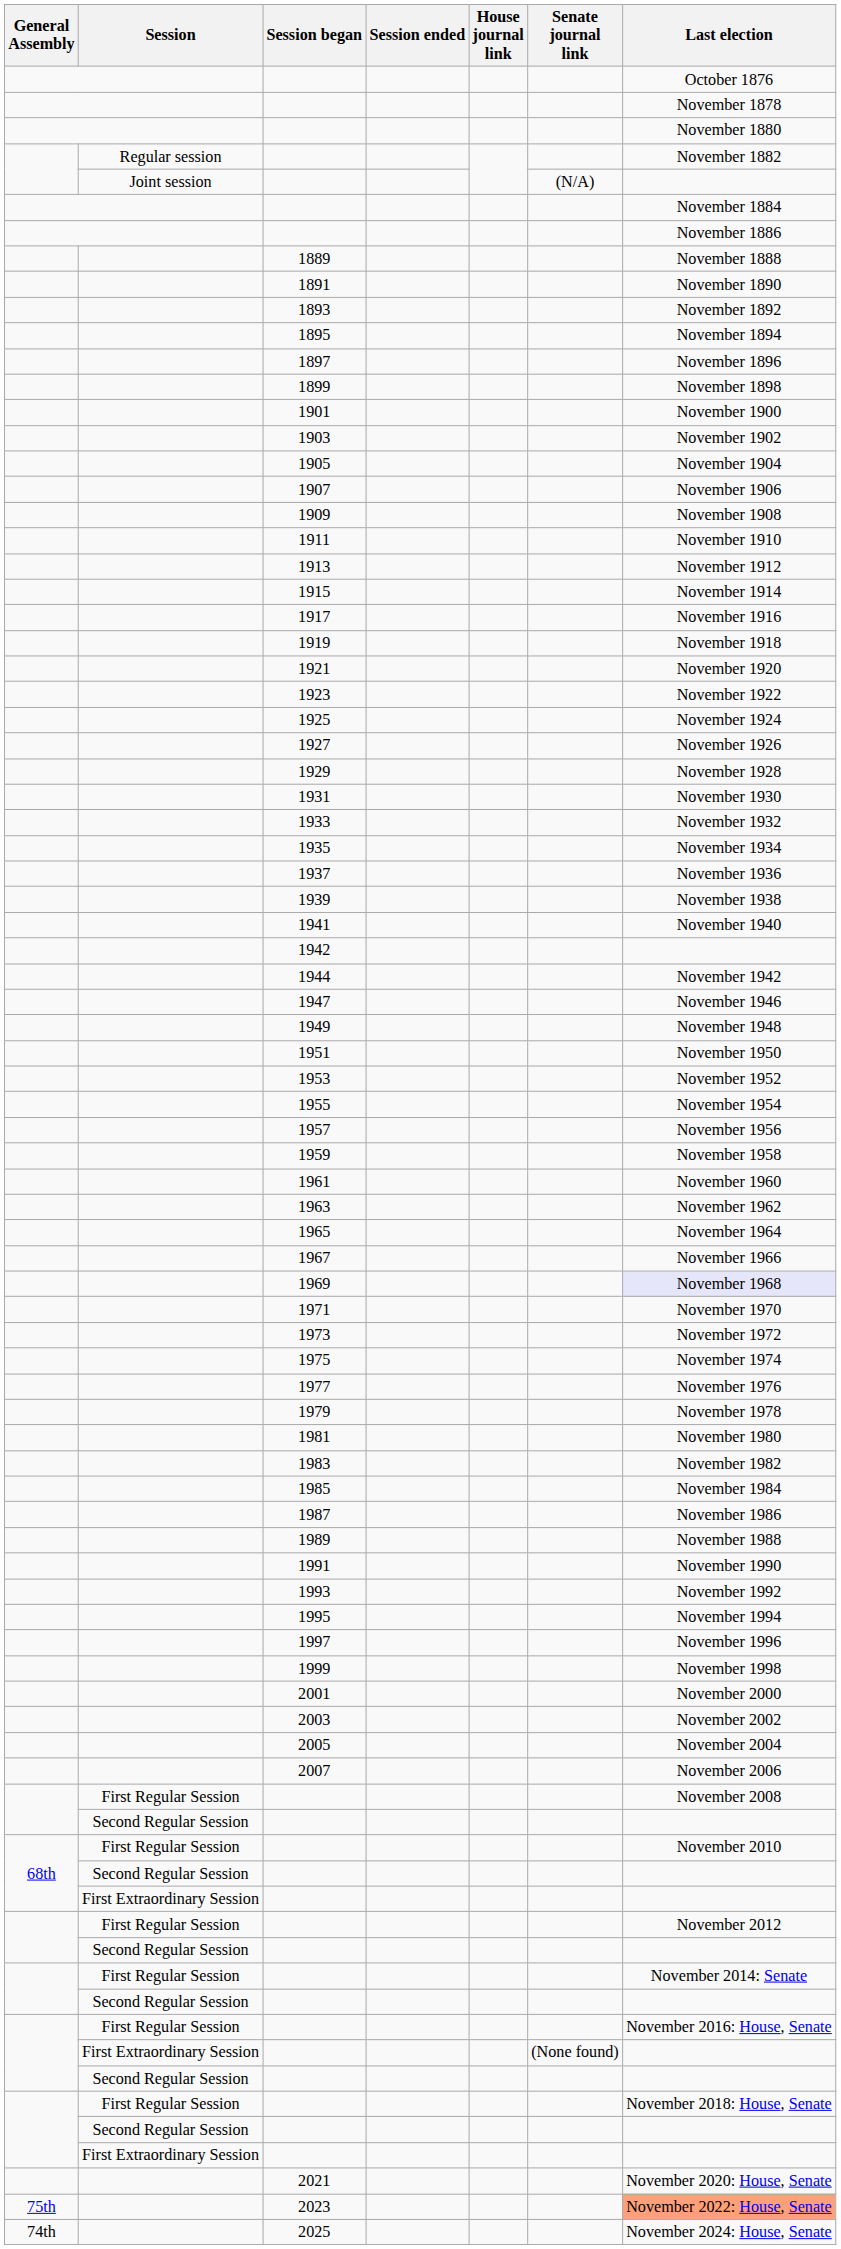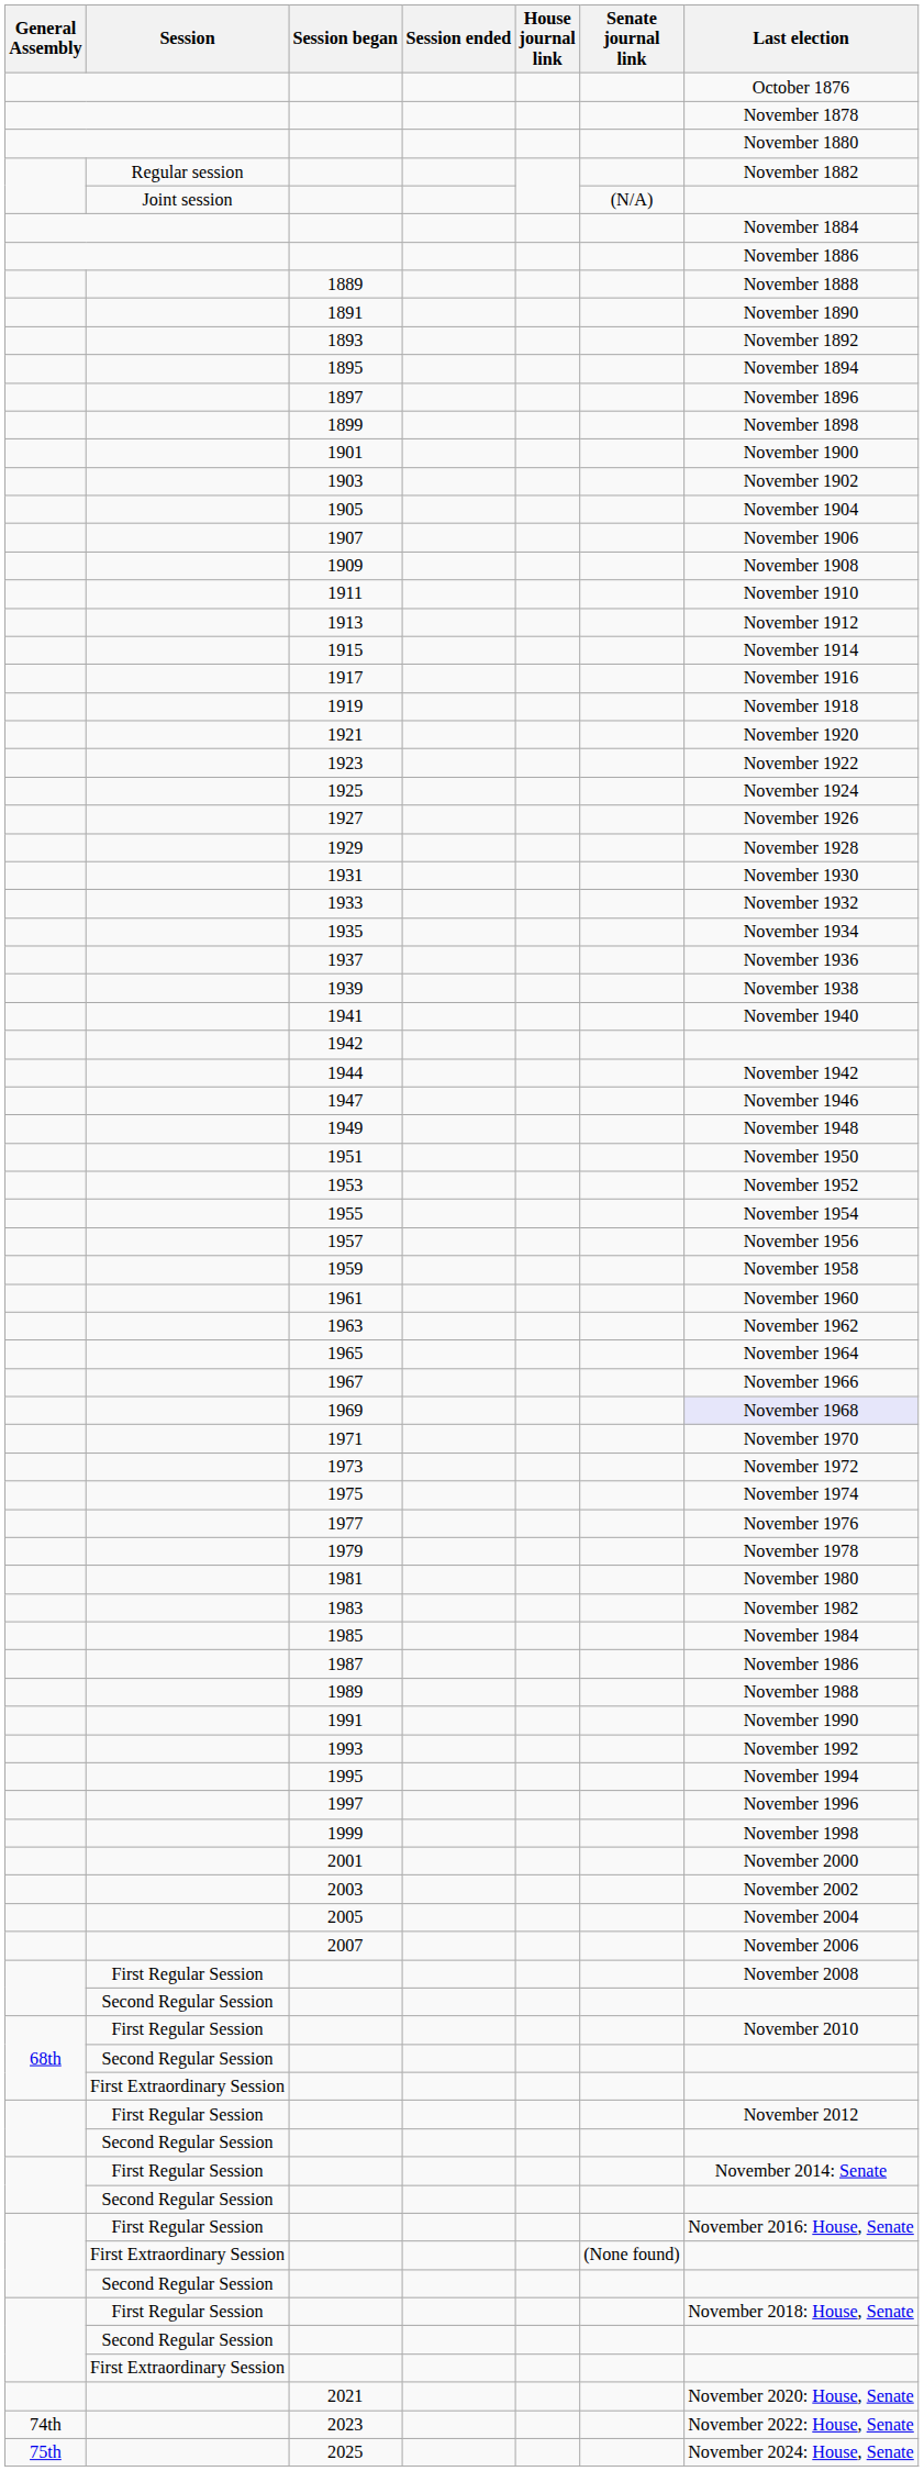 <table class="wikitable mw-datatable sticky-header" style="text-align:center">
 <tr>
 <th>General<br>Assembly</th>
 <th>Session</th>
 <th>Session began</th>
 <th>Session ended</th>
 <th>House<br>journal<br>link</th>
 <th>Senate<br>journal<br>link</th>
 <th>Last election</th>
 </tr>
 <tr>
 <td colspan=2></td>
 <td></td>
 <td></td>
 <td></td>
 <td></td>
 <td>October 1876</td>
 </tr>
 <tr>
 <td colspan=2></td>
 <td></td>
 <td></td>
 <td></td>
 <td></td>
 <td>November 1878</td>
 </tr>
 <tr>
 <td colspan=2></td>
 <td></td>
 <td></td>
 <td></td>
 <td></td>
 <td>November 1880</td>
 </tr>
 <tr>
 <td rowspan=2></td>
 <td>Regular session</td>
 <td></td>
 <td></td>
 <td rowspan=2></td>
 <td></td>
 <td>November 1882</td>
 </tr>
 <tr>
 <td>Joint session</td>
 <td></td>
 <td></td>
 <td>(N/A)</td>
 <td></td>
 </tr>
 <tr>
 <td colspan=2></td>
 <td></td>
 <td></td>
 <td></td>
 <td></td>
 <td>November 1884</td>
 </tr>
 <tr>
 <td colspan=2></td>
 <td></td>
 <td></td>
 <td></td>
 <td></td>
 <td>November 1886</td>
 </tr>
 <tr>
 <td></td>
 <td></td>
 <td>1889</td>
 <td></td>
 <td></td>
 <td></td>
 <td>November 1888</td>
 </tr>
 <tr>
 <td></td>
 <td></td>
 <td>1891</td>
 <td></td>
 <td></td>
 <td></td>
 <td>November 1890</td>
 </tr>
 <tr>
 <td></td>
 <td></td>
 <td>1893</td>
 <td></td>
 <td></td>
 <td></td>
 <td>November 1892</td>
 </tr>
 <tr>
 <td></td>
 <td></td>
 <td>1895</td>
 <td></td>
 <td></td>
 <td></td>
 <td>November 1894</td>
 </tr>
 <tr>
 <td></td>
 <td></td>
 <td>1897</td>
 <td></td>
 <td></td>
 <td></td>
 <td>November 1896</td>
 </tr>
 <tr>
 <td></td>
 <td></td>
 <td>1899</td>
 <td></td>
 <td></td>
 <td></td>
 <td>November 1898</td>
 </tr>
 <tr>
 <td></td>
 <td></td>
 <td>1901</td>
 <td></td>
 <td></td>
 <td></td>
 <td>November 1900</td>
 </tr>
 <tr>
 <td></td>
 <td></td>
 <td>1903</td>
 <td></td>
 <td></td>
 <td></td>
 <td>November 1902</td>
 </tr>
 <tr>
 <td></td>
 <td></td>
 <td>1905</td>
 <td></td>
 <td></td>
 <td></td>
 <td>November 1904</td>
 </tr>
 <tr>
 <td></td>
 <td></td>
 <td>1907</td>
 <td></td>
 <td></td>
 <td></td>
 <td>November 1906</td>
 </tr>
 <tr>
 <td></td>
 <td></td>
 <td>1909</td>
 <td></td>
 <td></td>
 <td></td>
 <td>November 1908</td>
 </tr>
 <tr>
 <td></td>
 <td></td>
 <td>1911</td>
 <td></td>
 <td></td>
 <td></td>
 <td>November 1910</td>
 </tr>
 <tr>
 <td></td>
 <td></td>
 <td>1913</td>
 <td></td>
 <td></td>
 <td></td>
 <td>November 1912</td>
 </tr>
 <tr>
 <td></td>
 <td></td>
 <td>1915</td>
 <td></td>
 <td></td>
 <td></td>
 <td>November 1914</td>
 </tr>
 <tr>
 <td></td>
 <td></td>
 <td>1917</td>
 <td></td>
 <td></td>
 <td></td>
 <td>November 1916</td>
 </tr>
 <tr>
 <td></td>
 <td></td>
 <td>1919</td>
 <td></td>
 <td></td>
 <td></td>
 <td>November 1918</td>
 </tr>
 <tr>
 <td></td>
 <td></td>
 <td>1921</td>
 <td></td>
 <td></td>
 <td></td>
 <td>November 1920</td>
 </tr>
 <tr>
 <td></td>
 <td></td>
 <td>1923</td>
 <td></td>
 <td></td>
 <td></td>
 <td>November 1922</td>
 </tr>
 <tr>
 <td></td>
 <td></td>
 <td>1925</td>
 <td></td>
 <td></td>
 <td></td>
 <td>November 1924</td>
 </tr>
 <tr>
 <td></td>
 <td></td>
 <td>1927</td>
 <td></td>
 <td></td>
 <td></td>
 <td>November 1926</td>
 </tr>
 <tr>
 <td></td>
 <td></td>
 <td>1929</td>
 <td></td>
 <td></td>
 <td></td>
 <td>November 1928</td>
 </tr>
 <tr>
 <td></td>
 <td></td>
 <td>1931</td>
 <td></td>
 <td></td>
 <td></td>
 <td>November 1930</td>
 </tr>
 <tr>
 <td></td>
 <td></td>
 <td>1933</td>
 <td></td>
 <td></td>
 <td></td>
 <td>November 1932</td>
 </tr>
 <tr>
 <td></td>
 <td></td>
 <td>1935</td>
 <td></td>
 <td></td>
 <td></td>
 <td>November 1934</td>
 </tr>
 <tr>
 <td></td>
 <td></td>
 <td>1937</td>
 <td></td>
 <td></td>
 <td></td>
 <td>November 1936</td>
 </tr>
 <tr>
 <td></td>
 <td></td>
 <td>1939</td>
 <td></td>
 <td></td>
 <td></td>
 <td>November 1938</td>
 </tr>
 <tr>
 <td></td>
 <td></td>
 <td>1941</td>
 <td></td>
 <td></td>
 <td></td>
 <td>November 1940</td>
 </tr>
 <tr>
 <td></td>
 <td></td>
 <td>1942</td>
 <td></td>
 <td></td>
 <td></td>
 <td></td>
 </tr>
 <tr>
 <td></td>
 <td></td>
 <td>1944</td>
 <td></td>
 <td></td>
 <td></td>
 <td>November 1942</td>
 </tr>
 <tr>
 <td></td>
 <td></td>
 <td>1947</td>
 <td></td>
 <td></td>
 <td></td>
 <td>November 1946</td>
 </tr>
 <tr>
 <td></td>
 <td></td>
 <td>1949</td>
 <td></td>
 <td></td>
 <td></td>
 <td>November 1948</td>
 </tr>
 <tr>
 <td></td>
 <td></td>
 <td>1951</td>
 <td></td>
 <td></td>
 <td></td>
 <td>November 1950</td>
 </tr>
 <tr>
 <td></td>
 <td></td>
 <td>1953</td>
 <td></td>
 <td></td>
 <td></td>
 <td>November 1952</td>
 </tr>
 <tr>
 <td></td>
 <td></td>
 <td>1955</td>
 <td></td>
 <td></td>
 <td></td>
 <td>November 1954</td>
 </tr>
 <tr>
 <td></td>
 <td></td>
 <td>1957</td>
 <td></td>
 <td></td>
 <td></td>
 <td>November 1956</td>
 </tr>
 <tr>
 <td></td>
 <td></td>
 <td>1959</td>
 <td></td>
 <td></td>
 <td></td>
 <td>November 1958</td>
 </tr>
 <tr>
 <td></td>
 <td></td>
 <td>1961</td>
 <td></td>
 <td></td>
 <td></td>
 <td>November 1960</td>
 </tr>
 <tr>
 <td></td>
 <td></td>
 <td>1963</td>
 <td></td>
 <td></td>
 <td></td>
 <td>November 1962</td>
 </tr>
 <tr>
 <td></td>
 <td></td>
 <td>1965</td>
 <td></td>
 <td></td>
 <td></td>
 <td>November 1964</td>
 </tr>
 <tr>
 <td></td>
 <td></td>
 <td>1967</td>
 <td></td>
 <td></td>
 <td></td>
 <td>November 1966</td>
 </tr>
 <tr>
 <td></td>
 <td></td>
 <td>1969</td>
 <td></td>
 <td></td>
 <td></td>
 <td style="background: lavender;">November 1968</td>
 </tr>
 <tr>
 <td></td>
 <td></td>
 <td>1971</td>
 <td></td>
 <td></td>
 <td></td>
 <td>November 1970</td>
 </tr>
 <tr>
 <td></td>
 <td></td>
 <td>1973</td>
 <td></td>
 <td></td>
 <td></td>
 <td>November 1972</td>
 </tr>
 <tr>
 <td></td>
 <td></td>
 <td>1975</td>
 <td></td>
 <td></td>
 <td></td>
 <td>November 1974</td>
 </tr>
 <tr>
 <td></td>
 <td></td>
 <td>1977</td>
 <td></td>
 <td></td>
 <td></td>
 <td>November 1976</td>
 </tr>
 <tr>
 <td></td>
 <td></td>
 <td>1979</td>
 <td></td>
 <td></td>
 <td></td>
 <td>November 1978</td>
 </tr>
 <tr>
 <td></td>
 <td></td>
 <td>1981</td>
 <td></td>
 <td></td>
 <td></td>
 <td>November 1980</td>
 </tr>
 <tr>
 <td></td>
 <td></td>
 <td>1983</td>
 <td></td>
 <td></td>
 <td></td>
 <td>November 1982</td>
 </tr>
 <tr>
 <td></td>
 <td></td>
 <td>1985</td>
 <td></td>
 <td></td>
 <td></td>
 <td>November 1984</td>
 </tr>
 <tr>
 <td></td>
 <td></td>
 <td>1987</td>
 <td></td>
 <td></td>
 <td></td>
 <td>November 1986</td>
 </tr>
 <tr>
 <td></td>
 <td></td>
 <td>1989</td>
 <td></td>
 <td></td>
 <td></td>
 <td>November 1988</td>
 </tr>
 <tr>
 <td></td>
 <td></td>
 <td>1991</td>
 <td></td>
 <td></td>
 <td></td>
 <td>November 1990</td>
 </tr>
 <tr>
 <td></td>
 <td></td>
 <td>1993</td>
 <td></td>
 <td></td>
 <td></td>
 <td>November 1992</td>
 </tr>
 <tr>
 <td></td>
 <td></td>
 <td>1995</td>
 <td></td>
 <td></td>
 <td></td>
 <td>November 1994</td>
 </tr>
 <tr>
 <td></td>
 <td></td>
 <td>1997</td>
 <td></td>
 <td></td>
 <td></td>
 <td>November 1996</td>
 </tr>
 <tr>
 <td></td>
 <td></td>
 <td>1999</td>
 <td></td>
 <td></td>
 <td></td>
 <td>November 1998</td>
 </tr>
 <tr>
 <td></td>
 <td></td>
 <td>2001</td>
 <td></td>
 <td></td>
 <td></td>
 <td>November 2000</td>
 </tr>
 <tr>
 <td></td>
 <td></td>
 <td>2003</td>
 <td></td>
 <td></td>
 <td></td>
 <td>November 2002</td>
 </tr>
 <tr>
 <td></td>
 <td></td>
 <td>2005</td>
 <td></td>
 <td></td>
 <td></td>
 <td>November 2004</td>
 </tr>
 <tr>
 <td></td>
 <td></td>
 <td>2007</td>
 <td></td>
 <td></td>
 <td></td>
 <td>November 2006</td>
 </tr>
 <tr>
 <td rowspan=2></td>
 <td>First Regular Session</td>
 <td></td>
 <td></td>
 <td></td>
 <td></td>
 <td>November 2008</td>
 </tr>
 <tr>
 <td>Second Regular Session</td>
 <td></td>
 <td></td>
 <td></td>
 <td></td>
 <td></td>
 </tr>
 <tr>
 <td rowspan=3><a href='#'>68th</a></td>
 <td>First Regular Session</td>
 <td></td>
 <td></td>
 <td></td>
 <td></td>
 <td>November 2010</td>
 </tr>
 <tr>
 <td>Second Regular Session</td>
 <td></td>
 <td></td>
 <td></td>
 <td></td>
 <td></td>
 </tr>
 <tr>
 <td>First Extraordinary Session</td>
 <td></td>
 <td></td>
 <td></td>
 <td></td>
 <td></td>
 </tr>
 <tr>
 <td rowspan=2></td>
 <td>First Regular Session</td>
 <td></td>
 <td></td>
 <td></td>
 <td></td>
 <td>November 2012</td>
 </tr>
 <tr>
 <td>Second Regular Session</td>
 <td></td>
 <td></td>
 <td></td>
 <td></td>
 <td></td>
 </tr>
 <tr>
 <td rowspan=2></td>
 <td>First Regular Session</td>
 <td></td>
 <td></td>
 <td></td>
 <td></td>
 <td>November 2014: <a href='#'>Senate</a></td>
 </tr>
 <tr>
 <td>Second Regular Session</td>
 <td></td>
 <td></td>
 <td></td>
 <td></td>
 <td></td>
 </tr>
 <tr>
 <td rowspan=3></td>
 <td>First Regular Session</td>
 <td></td>
 <td></td>
 <td></td>
 <td></td>
 <td>November 2016: <a href='#'>House</a>, <a href='#'>Senate</a></td>
 </tr>
 <tr>
 <td>First Extraordinary Session</td>
 <td></td>
 <td></td>
 <td></td>
 <td>(None found)</td>
 <td></td>
 </tr>
 <tr>
 <td>Second Regular Session</td>
 <td></td>
 <td></td>
 <td></td>
 <td></td>
 <td></td>
 </tr>
 <tr>
 <td rowspan=3></td>
 <td>First Regular Session</td>
 <td></td>
 <td></td>
 <td></td>
 <td></td>
 <td>November 2018: <a href='#'>House</a>, <a href='#'>Senate</a></td>
 </tr>
 <tr>
 <td>Second Regular Session</td>
 <td></td>
 <td></td>
 <td></td>
 <td></td>
 <td></td>
 </tr>
 <tr>
 <td>First Extraordinary Session</td>
 <td></td>
 <td></td>
 <td></td>
 <td></td>
 <td></td>
 </tr>
 <tr>
 <td></td>
 <td></td>
 <td>2021</td>
 <td></td>
 <td></td>
 <td></td>
 <td>November 2020: <a href='#'>House</a>, <a href='#'>Senate</a></td>
 </tr>
 <tr>
-<td><a href='#'>75th</a></td>
+<td>74th</td>
 <td></td>
 <td>2023</td>
 <td></td>
 <td></td>
 <td></td>
-<td style="background: lightsalmon;">November 2022: <a href='#'>House</a>, <a href='#'>Senate</a></td>
+<td>November 2022: <a href='#'>House</a>, <a href='#'>Senate</a></td>
 </tr>
 <tr>
-<td>74th</td>
+<td><a href='#'>75th</a></td>
 <td></td>
 <td>2025</td>
 <td></td>
 <td></td>
 <td></td>
 <td>November 2024: <a href='#'>House</a>, <a href='#'>Senate</a></td>
 </tr>
 <tr>
 </tr>
 </table>
